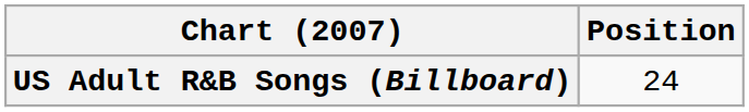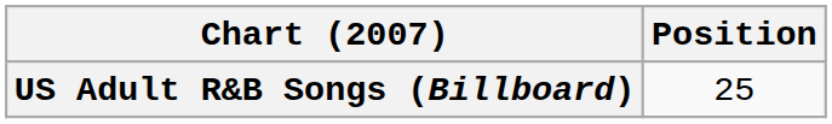 <table class="wikitable plainrowheaders" style="text-align:center;">
 <tr>
 <th>Chart (2007)</th>
 <th>Position</th>
 </tr>
 <tr>
 <th scope="row">US Adult R&B Songs (<em>Billboard</em>)</th>
-<td>24</td>
+<td>25</td>
 </tr>
 </table>
